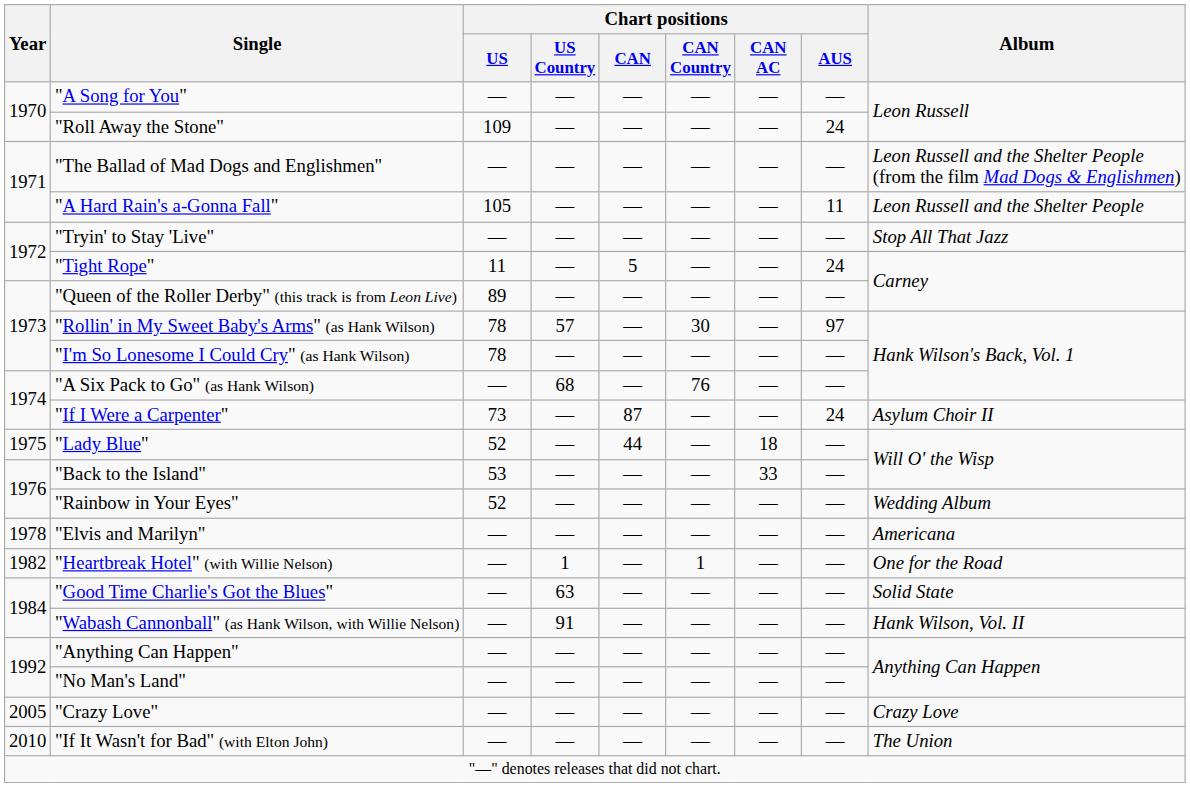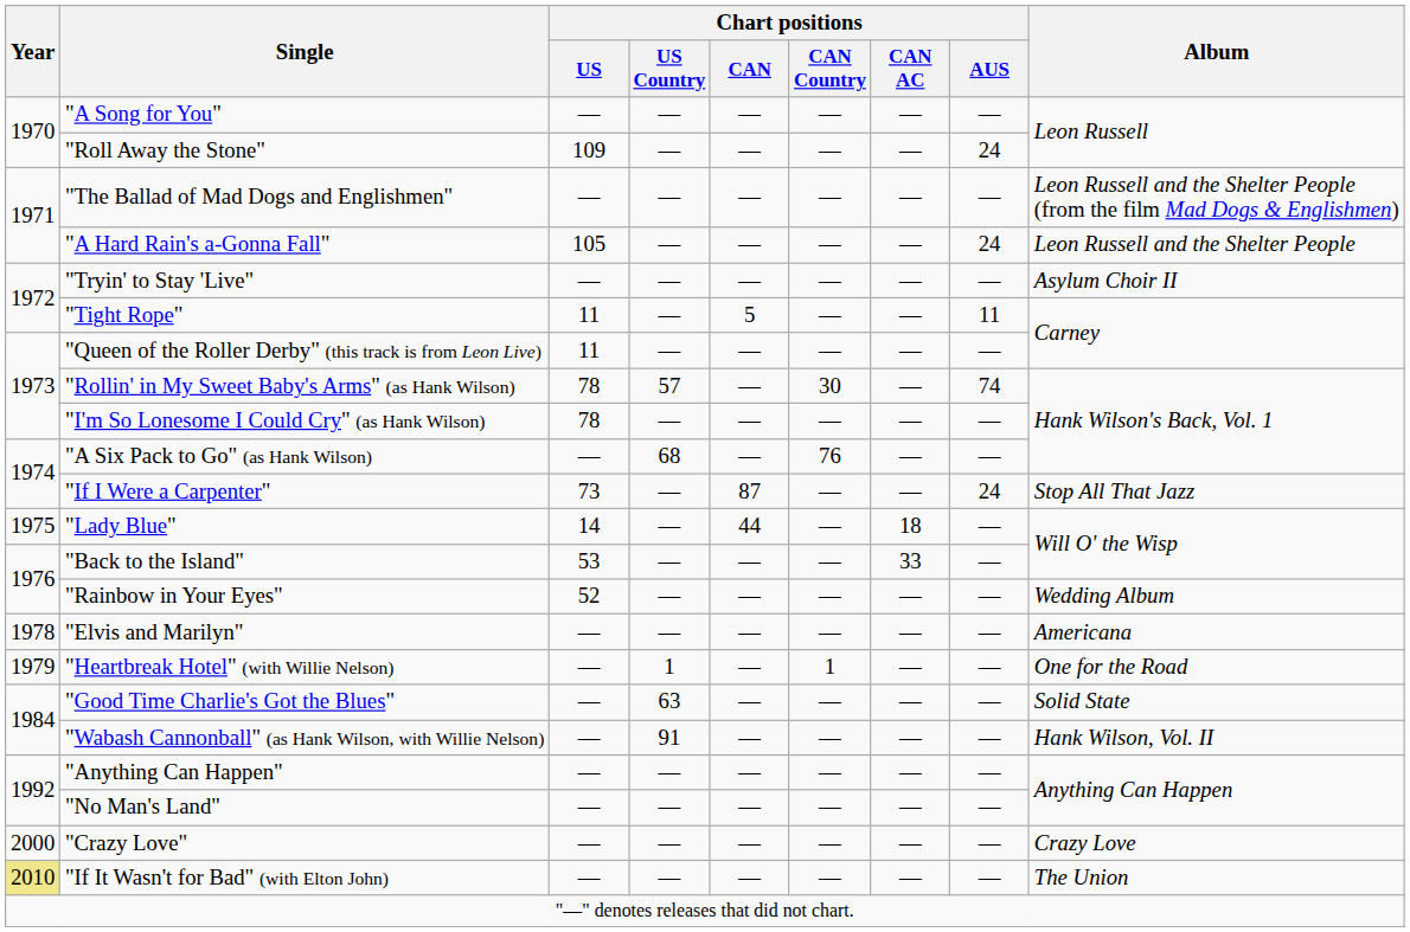 <table class="wikitable">
 <tr>
 <th rowspan="2">Year</th>
 <th rowspan="2">Single</th>
 <th colspan="6">Chart positions</th>
 <th rowspan="2">Album</th>
 </tr>
 <tr>
 <th style="width:3.5em;font-size:90%;"><a href='#'>US</a><br></th>
 <th style="width:3.5em;font-size:90%;"><a href='#'>US<br>Country</a><br></th>
 <th style="width:3.5em;font-size:90%;"><a href='#'>CAN</a><br></th>
 <th style="width:3.5em;font-size:90%;"><a href='#'>CAN<br>Country</a><br></th>
 <th style="width:3.5em;font-size:90%;"><a href='#'>CAN<br>AC</a><br></th>
 <th style="width:3.5em;font-size:90%;"><a href='#'>AUS</a><br></th>
 </tr>
 <tr>
 <td rowspan="2">1970</td>
 <td>"<a href='#'>A Song for You</a>"</td>
 <td style="text-align:center;">—</td>
 <td style="text-align:center;">—</td>
 <td style="text-align:center;">—</td>
 <td style="text-align:center;">—</td>
 <td style="text-align:center;">—</td>
 <td style="text-align:center;">—</td>
 <td rowspan="2"><em>Leon Russell</em></td>
 </tr>
 <tr>
 <td>"Roll Away the Stone"</td>
 <td style="text-align:center;">109</td>
 <td style="text-align:center;">—</td>
 <td style="text-align:center;">—</td>
 <td style="text-align:center;">—</td>
 <td style="text-align:center;">—</td>
 <td style="text-align:center;">24</td>
 </tr>
 <tr>
 <td rowspan="2">1971</td>
 <td>"The Ballad of Mad Dogs and Englishmen"</td>
 <td style="text-align:center;">—</td>
 <td style="text-align:center;">—</td>
 <td style="text-align:center;">—</td>
 <td style="text-align:center;">—</td>
 <td style="text-align:center;">—</td>
 <td style="text-align:center;">—</td>
 <td><em>Leon Russell and the Shelter People</em><br>(from the film <em><a href='#'>Mad Dogs & Englishmen</a></em>)</td>
 </tr>
 <tr>
 <td>"<a href='#'>A Hard Rain's a-Gonna Fall</a>"</td>
 <td style="text-align:center;">105</td>
 <td style="text-align:center;">—</td>
 <td style="text-align:center;">—</td>
 <td style="text-align:center;">—</td>
 <td style="text-align:center;">—</td>
-<td style="text-align:center;">11</td>
+<td style="text-align:center;">24</td>
 <td><em>Leon Russell and the Shelter People</em></td>
 </tr>
 <tr>
 <td rowspan="2">1972</td>
 <td>"Tryin' to Stay 'Live"</td>
 <td style="text-align:center;">—</td>
 <td style="text-align:center;">—</td>
 <td style="text-align:center;">—</td>
 <td style="text-align:center;">—</td>
 <td style="text-align:center;">—</td>
 <td style="text-align:center;">—</td>
-<td><em>Stop All That Jazz</em></td>
+<td><em>Asylum Choir II</em></td>
 </tr>
 <tr>
 <td>"<a href='#'>Tight Rope</a>"</td>
 <td style="text-align:center;">11</td>
 <td style="text-align:center;">—</td>
 <td style="text-align:center;">5</td>
 <td style="text-align:center;">—</td>
 <td style="text-align:center;">—</td>
-<td style="text-align:center;">24</td>
+<td style="text-align:center;">11</td>
 <td rowspan="2"><em>Carney</em></td>
 </tr>
 <tr>
 <td rowspan="3">1973</td>
 <td>"Queen of the Roller Derby" <small>(this track is from <em>Leon Live</em>)</small></td>
-<td style="text-align:center;">89</td>
+<td style="text-align:center;">11</td>
 <td style="text-align:center;">—</td>
 <td style="text-align:center;">—</td>
 <td style="text-align:center;">—</td>
 <td style="text-align:center;">—</td>
 <td style="text-align:center;">—</td>
 </tr>
 <tr>
 <td>"<a href='#'>Rollin' in My Sweet Baby's Arms</a>" <small>(as Hank Wilson)</small></td>
 <td style="text-align:center;">78</td>
 <td style="text-align:center;">57</td>
 <td style="text-align:center;">—</td>
 <td style="text-align:center;">30</td>
 <td style="text-align:center;">—</td>
-<td style="text-align:center;">97</td>
+<td style="text-align:center;">74</td>
 <td rowspan="3"><em>Hank Wilson's Back, Vol. 1</em></td>
 </tr>
 <tr>
 <td>"<a href='#'>I'm So Lonesome I Could Cry</a>" <small>(as Hank Wilson)</small></td>
 <td style="text-align:center;">78</td>
 <td style="text-align:center;">—</td>
 <td style="text-align:center;">—</td>
 <td style="text-align:center;">—</td>
 <td style="text-align:center;">—</td>
 <td style="text-align:center;">—</td>
 </tr>
 <tr>
 <td rowspan="2">1974</td>
 <td>"A Six Pack to Go" <small>(as Hank Wilson)</small></td>
 <td style="text-align:center;">—</td>
 <td style="text-align:center;">68</td>
 <td style="text-align:center;">—</td>
 <td style="text-align:center;">76</td>
 <td style="text-align:center;">—</td>
 <td style="text-align:center;">—</td>
 </tr>
 <tr>
 <td>"<a href='#'>If I Were a Carpenter</a>"</td>
 <td style="text-align:center;">73</td>
 <td style="text-align:center;">—</td>
 <td style="text-align:center;">87</td>
 <td style="text-align:center;">—</td>
 <td style="text-align:center;">—</td>
 <td style="text-align:center;">24</td>
-<td><em>Asylum Choir II</em></td>
+<td><em>Stop All That Jazz</em></td>
 </tr>
 <tr>
 <td>1975</td>
 <td>"<a href='#'>Lady Blue</a>"</td>
-<td style="text-align:center;">52</td>
+<td style="text-align:center;">14</td>
 <td style="text-align:center;">—</td>
 <td style="text-align:center;">44</td>
 <td style="text-align:center;">—</td>
 <td style="text-align:center;">18</td>
 <td style="text-align:center;">—</td>
 <td rowspan="2"><em>Will O' the Wisp</em></td>
 </tr>
 <tr>
 <td rowspan="2">1976</td>
 <td>"Back to the Island"</td>
 <td style="text-align:center;">53</td>
 <td style="text-align:center;">—</td>
 <td style="text-align:center;">—</td>
 <td style="text-align:center;">—</td>
 <td style="text-align:center;">33</td>
 <td style="text-align:center;">—</td>
 </tr>
 <tr>
 <td>"Rainbow in Your Eyes"</td>
 <td style="text-align:center;">52</td>
 <td style="text-align:center;">—</td>
 <td style="text-align:center;">—</td>
 <td style="text-align:center;">—</td>
 <td style="text-align:center;">—</td>
 <td style="text-align:center;">—</td>
 <td><em>Wedding Album</em></td>
 </tr>
 <tr>
 <td>1978</td>
 <td>"Elvis and Marilyn"</td>
 <td style="text-align:center;">—</td>
 <td style="text-align:center;">—</td>
 <td style="text-align:center;">—</td>
 <td style="text-align:center;">—</td>
 <td style="text-align:center;">—</td>
 <td style="text-align:center;">—</td>
 <td><em>Americana</em></td>
 </tr>
 <tr>
-<td>1982</td>
+<td>1979</td>
 <td>"<a href='#'>Heartbreak Hotel</a>" <small>(with Willie Nelson)</small></td>
 <td style="text-align:center;">—</td>
 <td style="text-align:center;">1</td>
 <td style="text-align:center;">—</td>
 <td style="text-align:center;">1</td>
 <td style="text-align:center;">—</td>
 <td style="text-align:center;">—</td>
 <td><em>One for the Road</em></td>
 </tr>
 <tr>
 <td rowspan="2">1984</td>
 <td>"<a href='#'>Good Time Charlie's Got the Blues</a>"</td>
 <td style="text-align:center;">—</td>
 <td style="text-align:center;">63</td>
 <td style="text-align:center;">—</td>
 <td style="text-align:center;">—</td>
 <td style="text-align:center;">—</td>
 <td style="text-align:center;">—</td>
 <td><em>Solid State</em></td>
 </tr>
 <tr>
 <td>"<a href='#'>Wabash Cannonball</a>" <small>(as Hank Wilson, with Willie Nelson)</small></td>
 <td style="text-align:center;">—</td>
 <td style="text-align:center;">91</td>
 <td style="text-align:center;">—</td>
 <td style="text-align:center;">—</td>
 <td style="text-align:center;">—</td>
 <td style="text-align:center;">—</td>
 <td><em>Hank Wilson, Vol. II</em></td>
 </tr>
 <tr>
 <td rowspan="2">1992</td>
 <td>"Anything Can Happen"</td>
 <td style="text-align:center;">—</td>
 <td style="text-align:center;">—</td>
 <td style="text-align:center;">—</td>
 <td style="text-align:center;">—</td>
 <td style="text-align:center;">—</td>
 <td style="text-align:center;">—</td>
 <td rowspan="2"><em>Anything Can Happen</em></td>
 </tr>
 <tr>
 <td>"No Man's Land"</td>
 <td style="text-align:center;">—</td>
 <td style="text-align:center;">—</td>
 <td style="text-align:center;">—</td>
 <td style="text-align:center;">—</td>
 <td style="text-align:center;">—</td>
 <td style="text-align:center;">—</td>
 </tr>
 <tr>
-<td>2005</td>
+<td>2000</td>
 <td>"Crazy Love"</td>
 <td style="text-align:center;">—</td>
 <td style="text-align:center;">—</td>
 <td style="text-align:center;">—</td>
 <td style="text-align:center;">—</td>
 <td style="text-align:center;">—</td>
 <td style="text-align:center;">—</td>
 <td><em>Crazy Love</em></td>
 </tr>
 <tr>
-<td>2010</td>
+<td style="background: khaki;">2010</td>
 <td>"If It Wasn't for Bad" <small>(with Elton John)</small></td>
 <td style="text-align:center;">—</td>
 <td style="text-align:center;">—</td>
 <td style="text-align:center;">—</td>
 <td style="text-align:center;">—</td>
 <td style="text-align:center;">—</td>
 <td style="text-align:center;">—</td>
 <td><em>The Union</em></td>
 </tr>
 <tr>
 <td colspan="12" style="text-align:center; font-size:85%;">"—" denotes releases that did not chart.</td>
 </tr>
 </table>
